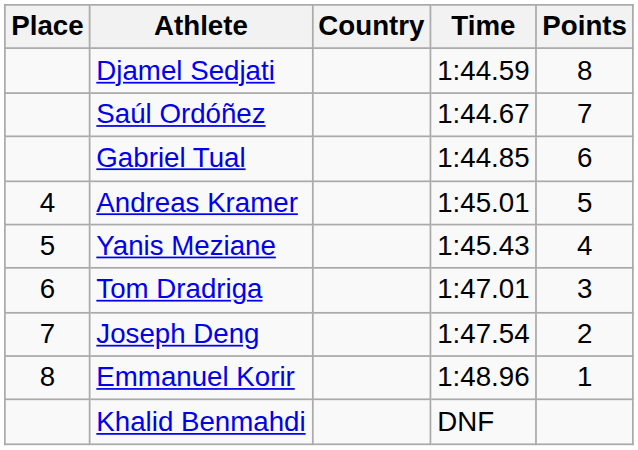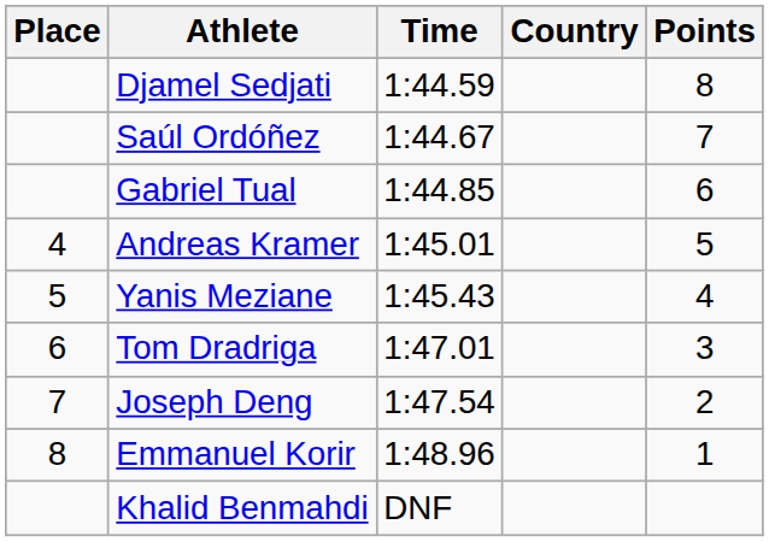 <table class="wikitable">
 <tr>
 <th>Place</th>
 <th>Athlete</th>
+<th>Time</th>
 <th>Country</th>
-<th>Time</th>
 <th>Points</th>
 </tr>
 <tr>
 <td align=center></td>
 <td><a href='#'>Djamel Sedjati</a></td>
+<td>1:44.59</td>
 <td></td>
-<td>1:44.59</td>
 <td align=center>8</td>
 </tr>
 <tr>
 <td align=center></td>
 <td><a href='#'>Saúl Ordóñez</a></td>
+<td>1:44.67</td>
 <td></td>
-<td>1:44.67</td>
 <td align=center>7</td>
 </tr>
 <tr>
 <td align=center></td>
 <td><a href='#'>Gabriel Tual</a></td>
+<td>1:44.85</td>
 <td></td>
-<td>1:44.85</td>
 <td align=center>6</td>
 </tr>
 <tr>
 <td align=center>4</td>
 <td><a href='#'>Andreas Kramer</a></td>
+<td>1:45.01</td>
 <td></td>
-<td>1:45.01</td>
 <td align=center>5</td>
 </tr>
 <tr>
 <td align=center>5</td>
 <td><a href='#'>Yanis Meziane</a></td>
+<td>1:45.43</td>
 <td></td>
-<td>1:45.43</td>
 <td align=center>4</td>
 </tr>
 <tr>
 <td align=center>6</td>
 <td><a href='#'>Tom Dradriga</a></td>
+<td>1:47.01</td>
 <td></td>
-<td>1:47.01</td>
 <td align=center>3</td>
 </tr>
 <tr>
 <td align=center>7</td>
 <td><a href='#'>Joseph Deng</a></td>
+<td>1:47.54</td>
 <td></td>
-<td>1:47.54</td>
 <td align=center>2</td>
 </tr>
 <tr>
 <td align=center>8</td>
 <td><a href='#'>Emmanuel Korir</a></td>
+<td>1:48.96</td>
 <td></td>
-<td>1:48.96</td>
 <td align=center>1</td>
 </tr>
 <tr>
 <td align=center></td>
 <td><a href='#'>Khalid Benmahdi</a></td>
+<td>DNF</td>
 <td></td>
-<td>DNF</td>
 <td align=center></td>
 </tr>
 </table>
